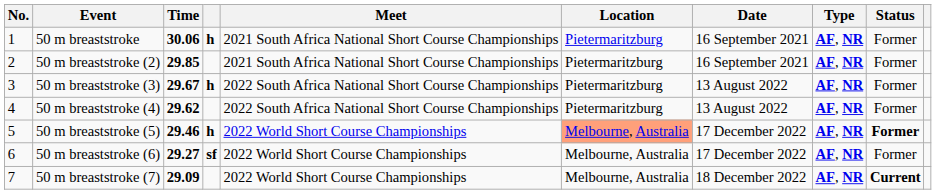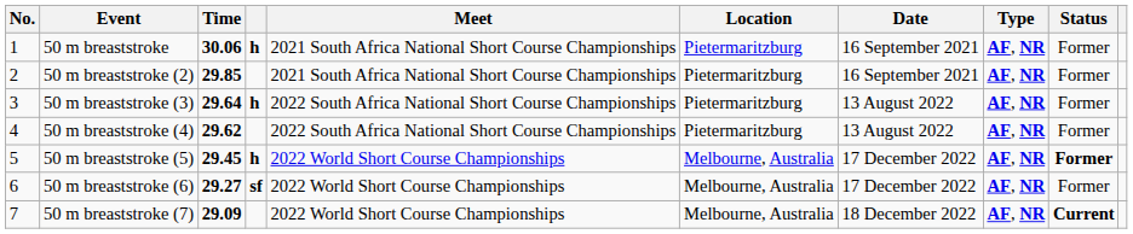 <table class="wikitable sortable">
 <tr>
 <th>No.</th>
 <th>Event</th>
 <th>Time</th>
 <th></th>
 <th>Meet</th>
 <th>Location</th>
 <th>Date</th>
 <th>Type</th>
 <th>Status</th>
 <th></th>
 </tr>
 <tr>
 <td>1</td>
 <td>50 m breaststroke</td>
 <td style="text-align:center;"><strong>30.06</strong></td>
 <td><strong>h</strong></td>
 <td>2021 South Africa National Short Course Championships</td>
 <td><a href='#'>Pietermaritzburg</a></td>
 <td>16 September 2021</td>
 <td style="text-align:center;"><strong><a href='#'>AF</a></strong>, <strong><a href='#'>NR</a></strong></td>
 <td style="text-align:center;">Former</td>
 <td style="text-align:center;"></td>
 </tr>
 <tr>
 <td>2</td>
 <td>50 m breaststroke (2)</td>
 <td style="text-align:center;"><strong>29.85</strong></td>
 <td></td>
 <td>2021 South Africa National Short Course Championships</td>
 <td>Pietermaritzburg</td>
 <td>16 September 2021</td>
 <td style="text-align:center;"><strong><a href='#'>AF</a></strong>, <strong><a href='#'>NR</a></strong></td>
 <td style="text-align:center;">Former</td>
 <td style="text-align:center;"></td>
 </tr>
 <tr>
 <td>3</td>
 <td>50 m breaststroke (3)</td>
-<td style="text-align:center;"><strong>29.67</strong></td>
+<td style="text-align:center;"><strong>29.64</strong></td>
 <td><strong>h</strong></td>
 <td>2022 South Africa National Short Course Championships</td>
 <td>Pietermaritzburg</td>
 <td>13 August 2022</td>
 <td style="text-align:center;"><strong><a href='#'>AF</a></strong>, <strong><a href='#'>NR</a></strong></td>
 <td style="text-align:center;">Former</td>
 <td style="text-align:center;"></td>
 </tr>
 <tr>
 <td>4</td>
 <td>50 m breaststroke (4)</td>
 <td style="text-align:center;"><strong>29.62</strong></td>
 <td></td>
 <td>2022 South Africa National Short Course Championships</td>
 <td>Pietermaritzburg</td>
 <td>13 August 2022</td>
 <td style="text-align:center;"><strong><a href='#'>AF</a></strong>, <strong><a href='#'>NR</a></strong></td>
 <td style="text-align:center;">Former</td>
 <td style="text-align:center;"></td>
 </tr>
 <tr>
 <td>5</td>
 <td>50 m breaststroke (5)</td>
-<td style="text-align:center;"><strong>29.46</strong></td>
+<td style="text-align:center;"><strong>29.45</strong></td>
 <td><strong>h</strong></td>
 <td><a href='#'>2022 World Short Course Championships</a></td>
-<td style="background: lightsalmon;"><a href='#'>Melbourne</a>, <a href='#'>Australia</a></td>
+<td><a href='#'>Melbourne</a>, <a href='#'>Australia</a></td>
 <td>17 December 2022</td>
 <td style="text-align:center;"><strong><a href='#'>AF</a></strong>, <strong><a href='#'>NR</a></strong></td>
 <td style="text-align:center;"><strong>Former</strong></td>
 <td style="text-align:center;"></td>
 </tr>
 <tr>
 <td>6</td>
 <td>50 m breaststroke (6)</td>
 <td style="text-align:center;"><strong>29.27</strong></td>
 <td><strong>sf</strong></td>
 <td>2022 World Short Course Championships</td>
 <td>Melbourne, Australia</td>
 <td>17 December 2022</td>
 <td style="text-align:center;"><strong><a href='#'>AF</a></strong>, <strong><a href='#'>NR</a></strong></td>
 <td style="text-align:center;">Former</td>
 <td style="text-align:center;"></td>
 </tr>
 <tr>
 <td>7</td>
 <td>50 m breaststroke (7)</td>
 <td style="text-align:center;"><strong>29.09</strong></td>
 <td></td>
 <td>2022 World Short Course Championships</td>
 <td>Melbourne, Australia</td>
 <td>18 December 2022</td>
 <td style="text-align:center;"><strong><a href='#'>AF</a></strong>, <strong><a href='#'>NR</a></strong></td>
 <td style="text-align:center;"><strong>Current</strong></td>
 <td style="text-align:center;"></td>
 </tr>
 </table>
